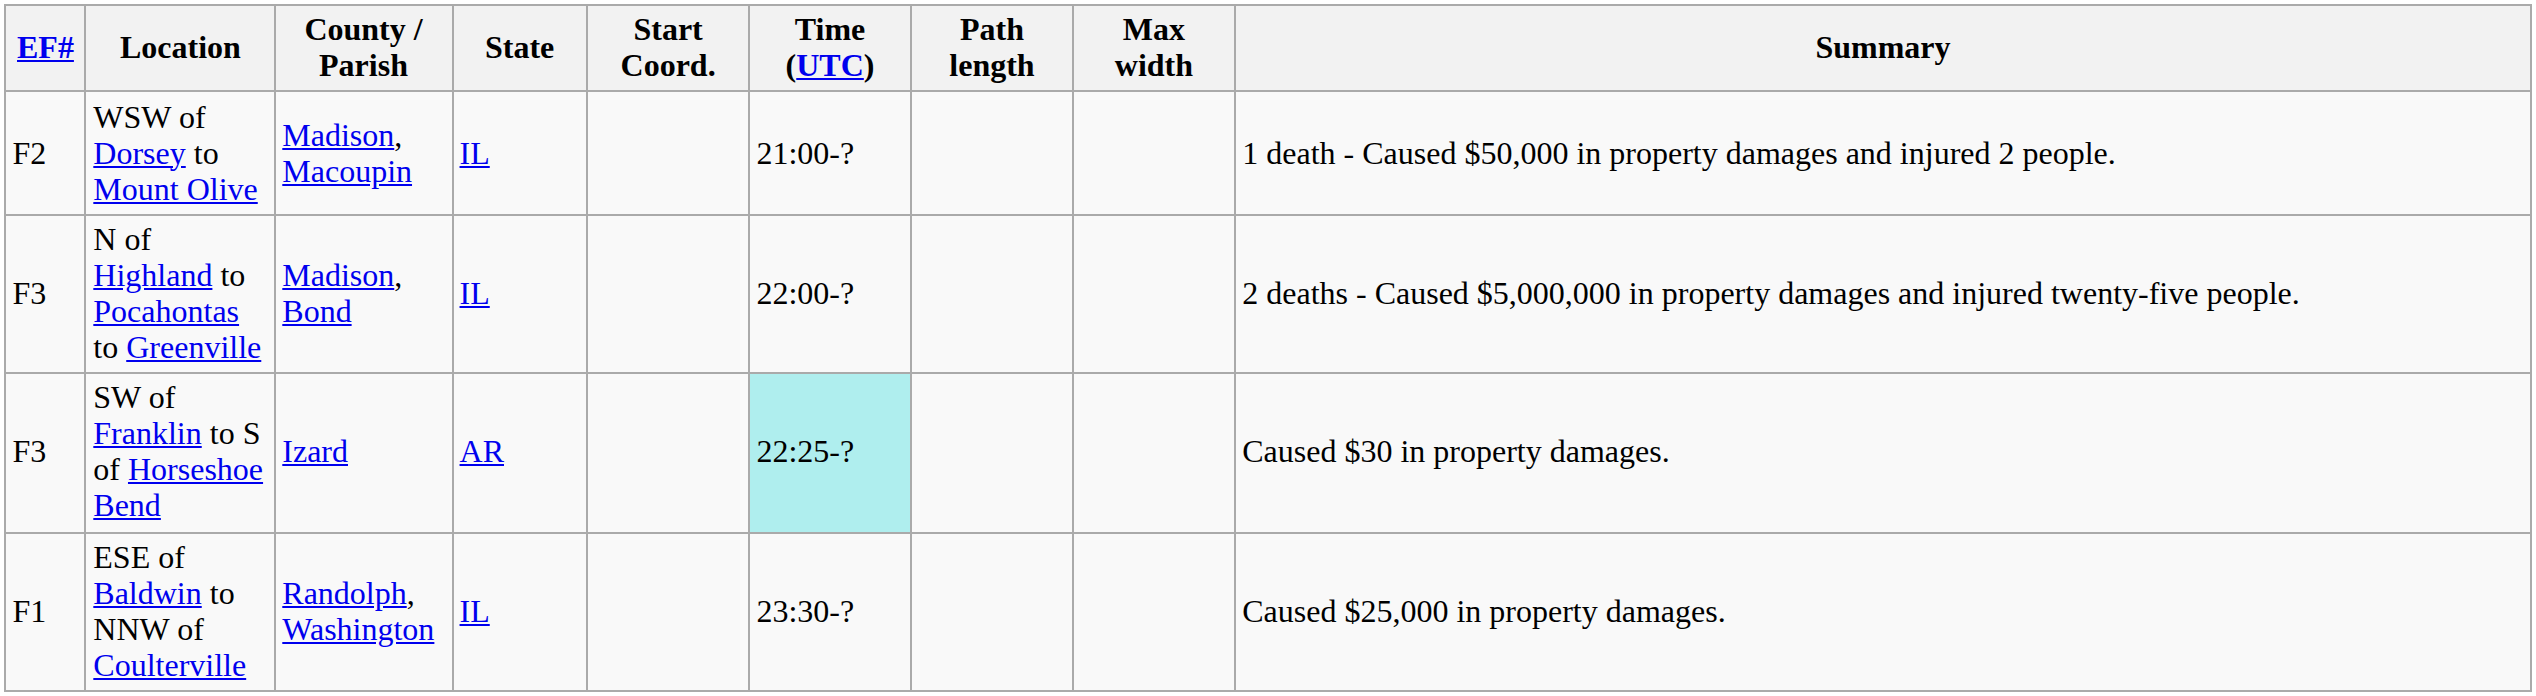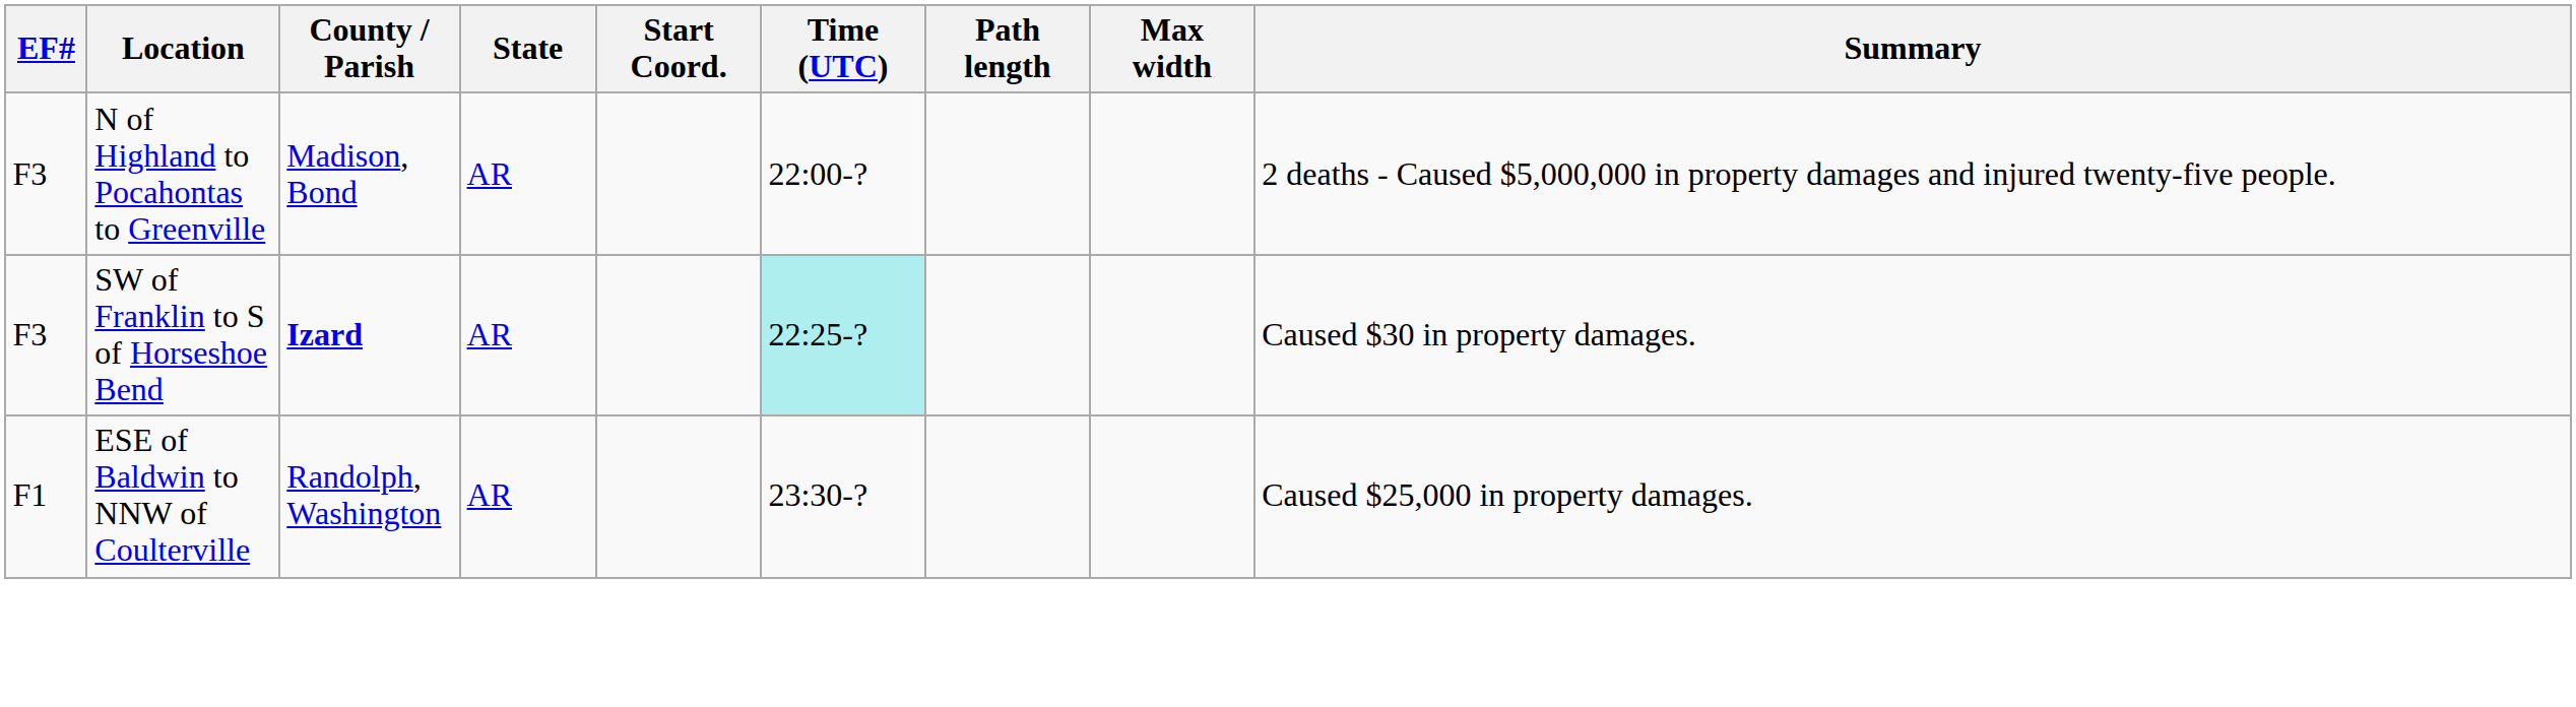 <table class="wikitable sortable" style="width:100%;">
 <tr>
 <th scope="col"  style="width:3%; text-align:center;"><a href='#'>EF#</a></th>
 <th scope="col"  style="width:7%; text-align:center;" class="unsortable">Location</th>
 <th scope="col"  style="width:6%; text-align:center;" class="unsortable">County / Parish</th>
 <th scope="col"  style="width:5%; text-align:center;">State</th>
 <th scope="col"  style="width:6%; text-align:center;">Start Coord.</th>
 <th scope="col"  style="width:6%; text-align:center;">Time (<a href='#'>UTC</a>)</th>
 <th scope="col"  style="width:6%; text-align:center;">Path length</th>
 <th scope="col"  style="width:6%; text-align:center;">Max width</th>
 <th scope="col" class="unsortable" style="width:48%; text-align:center;">Summary</th>
 </tr>
 <tr>
-<td bgcolor=>F2</td>
-<td>WSW of <a href='#'>Dorsey</a> to <a href='#'>Mount Olive</a></td>
-<td><a href='#'>Madison</a>, <a href='#'>Macoupin</a></td>
-<td><a href='#'>IL</a></td>
-<td></td>
-<td>21:00-?</td>
-<td></td>
-<td></td>
-<td>1 death - Caused $50,000 in property damages and injured 2 people.</td>
-</tr>
-<tr>
 <td bgcolor=>F3</td>
 <td>N of <a href='#'>Highland</a> to <a href='#'>Pocahontas</a> to <a href='#'>Greenville</a></td>
 <td><a href='#'>Madison</a>, <a href='#'>Bond</a></td>
-<td><a href='#'>IL</a></td>
+<td><a href='#'>AR</a></td>
 <td></td>
 <td>22:00-?</td>
 <td></td>
 <td></td>
 <td>2 deaths - Caused $5,000,000 in property damages and injured twenty-five people.</td>
 </tr>
 <tr>
 <td bgcolor=>F3</td>
 <td>SW of <a href='#'>Franklin</a> to S of <a href='#'>Horseshoe Bend</a></td>
-<td><a href='#'>Izard</a></td>
+<td><strong><a href='#'>Izard</a></strong></td>
 <td><a href='#'>AR</a></td>
 <td></td>
 <td style="background: paleturquoise;">22:25-?</td>
 <td></td>
 <td></td>
 <td>Caused $30 in property damages.</td>
 </tr>
 <tr>
 <td bgcolor=>F1</td>
 <td>ESE of <a href='#'>Baldwin</a> to NNW of <a href='#'>Coulterville</a></td>
 <td><a href='#'>Randolph</a>, <a href='#'>Washington</a></td>
-<td><a href='#'>IL</a></td>
+<td><a href='#'>AR</a></td>
 <td></td>
 <td>23:30-?</td>
 <td></td>
 <td></td>
 <td>Caused $25,000 in property damages.</td>
 </tr>
 <tr>
 </tr>
 </table>
